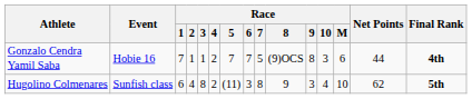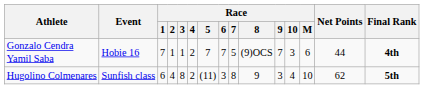 <table class="wikitable" style="font-size:90%;">
 <tr>
 <th rowspan=2>Athlete</th>
 <th rowspan=2>Event</th>
 <th colspan=11>Race</th>
 <th rowspan=2>Net Points</th>
 <th rowspan=2>Final Rank</th>
 </tr>
 <tr>
 <th>1</th>
 <th>2</th>
 <th>3</th>
 <th>4</th>
 <th>5</th>
 <th>6</th>
 <th>7</th>
 <th>8</th>
 <th>9</th>
 <th>10</th>
 <th>M</th>
 </tr>
 <tr align=center>
 <td align=left><a href='#'>Gonzalo Cendra</a><br><a href='#'>Yamil Saba</a></td>
 <td align=left><a href='#'>Hobie 16</a></td>
 <td align=center>7</td>
 <td align=center>1</td>
 <td align=center>1</td>
 <td align=center>2</td>
 <td align=center>7</td>
 <td align=center>7</td>
 <td align=center>5</td>
 <td align=center>(9)OCS</td>
-<td align=center>8</td>
+<td align=center>7</td>
 <td align=center>3</td>
 <td align=center>6</td>
 <td align=center>44</td>
 <td align=center><strong>4th</strong></td>
 </tr>
 <tr align=center>
 <td align=left><a href='#'>Hugolino Colmenares</a></td>
 <td align=left><a href='#'>Sunfish class</a></td>
 <td align=center>6</td>
 <td align=center>4</td>
 <td align=center>8</td>
 <td align=center>2</td>
 <td align=center>(11)</td>
 <td align=center>3</td>
 <td align=center>8</td>
 <td align=center>9</td>
 <td align=center>3</td>
 <td align=center>4</td>
 <td align=center>10</td>
 <td align=center>62</td>
 <td align=center><strong>5th</strong></td>
 </tr>
 </table>
